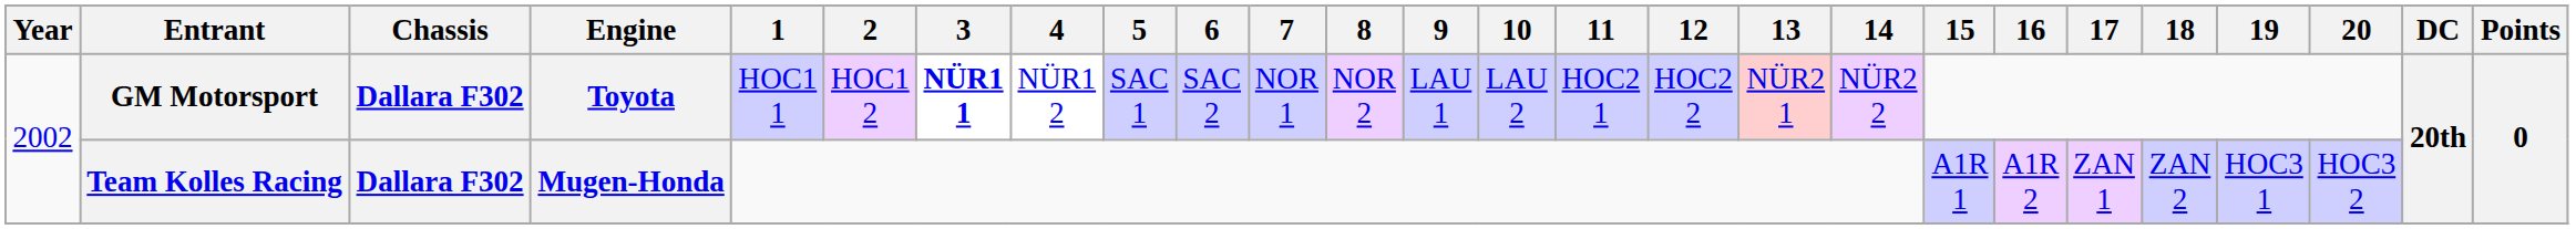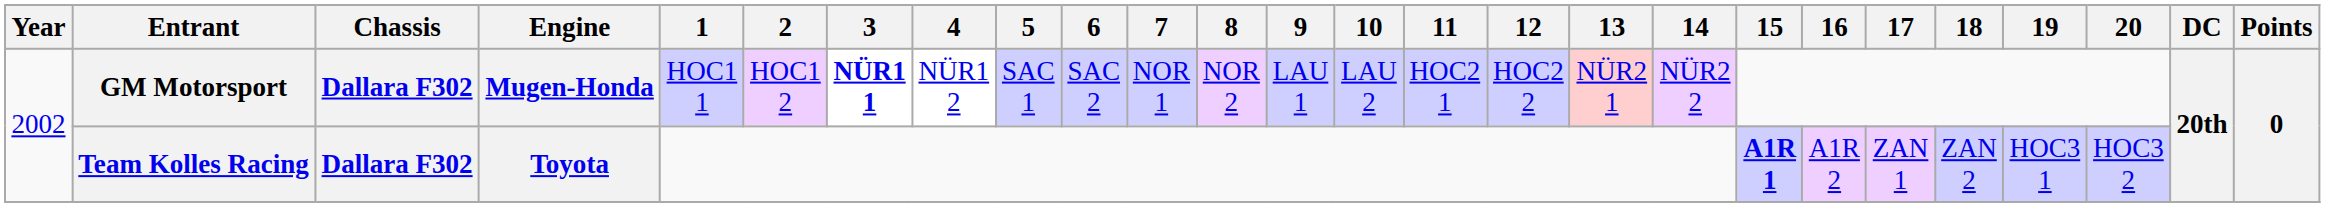 <table class="wikitable" style="text-align:center; font-size:85%">
 <tr>
 <th>Year</th>
 <th>Entrant</th>
 <th>Chassis</th>
 <th>Engine</th>
 <th>1</th>
 <th>2</th>
 <th>3</th>
 <th>4</th>
 <th>5</th>
 <th>6</th>
 <th>7</th>
 <th>8</th>
 <th>9</th>
 <th>10</th>
 <th>11</th>
 <th>12</th>
 <th>13</th>
 <th>14</th>
 <th>15</th>
 <th>16</th>
 <th>17</th>
 <th>18</th>
 <th>19</th>
 <th>20</th>
 <th>DC</th>
 <th>Points</th>
 </tr>
 <tr>
 <td rowspan=2><a href='#'>2002</a></td>
 <th nowrap>GM Motorsport</th>
 <th nowrap><a href='#'>Dallara F302</a></th>
-<th><a href='#'>Toyota</a></th>
+<th nowrap><a href='#'>Mugen-Honda</a></th>
 <td style="background:#CFCFFF;"><a href='#'>HOC1<br>1</a><br></td>
 <td style="background:#EFCFFF;"><a href='#'>HOC1<br>2</a><br></td>
 <td style="background:#FFFFFF;"><strong><a href='#'>NÜR1<br>1</a><br></strong></td>
 <td style="background:#FFFFFF;"><a href='#'>NÜR1<br>2</a><br></td>
 <td style="background:#CFCFFF;"><a href='#'>SAC<br>1</a><br></td>
 <td style="background:#CFCFFF;"><a href='#'>SAC<br>2</a><br></td>
 <td style="background:#CFCFFF;"><a href='#'>NOR<br>1</a><br></td>
 <td style="background:#EFCFFF;"><a href='#'>NOR<br>2</a><br></td>
 <td style="background:#CFCFFF;"><a href='#'>LAU<br>1</a><br></td>
 <td style="background:#CFCFFF;"><a href='#'>LAU<br>2</a><br></td>
 <td style="background:#CFCFFF;"><a href='#'>HOC2<br>1</a><br></td>
 <td style="background:#CFCFFF;"><a href='#'>HOC2<br>2</a><br></td>
 <td style="background:#FFCFCF;"><a href='#'>NÜR2<br>1</a><br></td>
 <td style="background:#EFCFFF;"><a href='#'>NÜR2<br>2</a><br></td>
 <td colspan=6></td>
 <th rowspan=2>20th</th>
 <th rowspan=2>0</th>
 </tr>
 <tr>
 <th nowrap><a href='#'>Team Kolles Racing</a></th>
 <th nowrap><a href='#'>Dallara F302</a></th>
-<th nowrap><a href='#'>Mugen-Honda</a></th>
+<th><a href='#'>Toyota</a></th>
 <td colspan=14></td>
-<td style="background:#CFCFFF;"><a href='#'>A1R<br>1</a><br></td>
+<td style="background:#CFCFFF;"><strong><a href='#'>A1R<br>1</a><br></strong></td>
 <td style="background:#EFCFFF;"><a href='#'>A1R<br>2</a><br></td>
 <td style="background:#EFCFFF;"><a href='#'>ZAN<br>1</a><br></td>
 <td style="background:#CFCFFF;"><a href='#'>ZAN<br>2</a><br></td>
 <td style="background:#CFCFFF;"><a href='#'>HOC3<br>1</a><br></td>
 <td style="background:#CFCFFF;"><a href='#'>HOC3<br>2</a><br></td>
 </tr>
 <tr>
 </tr>
 </table>
